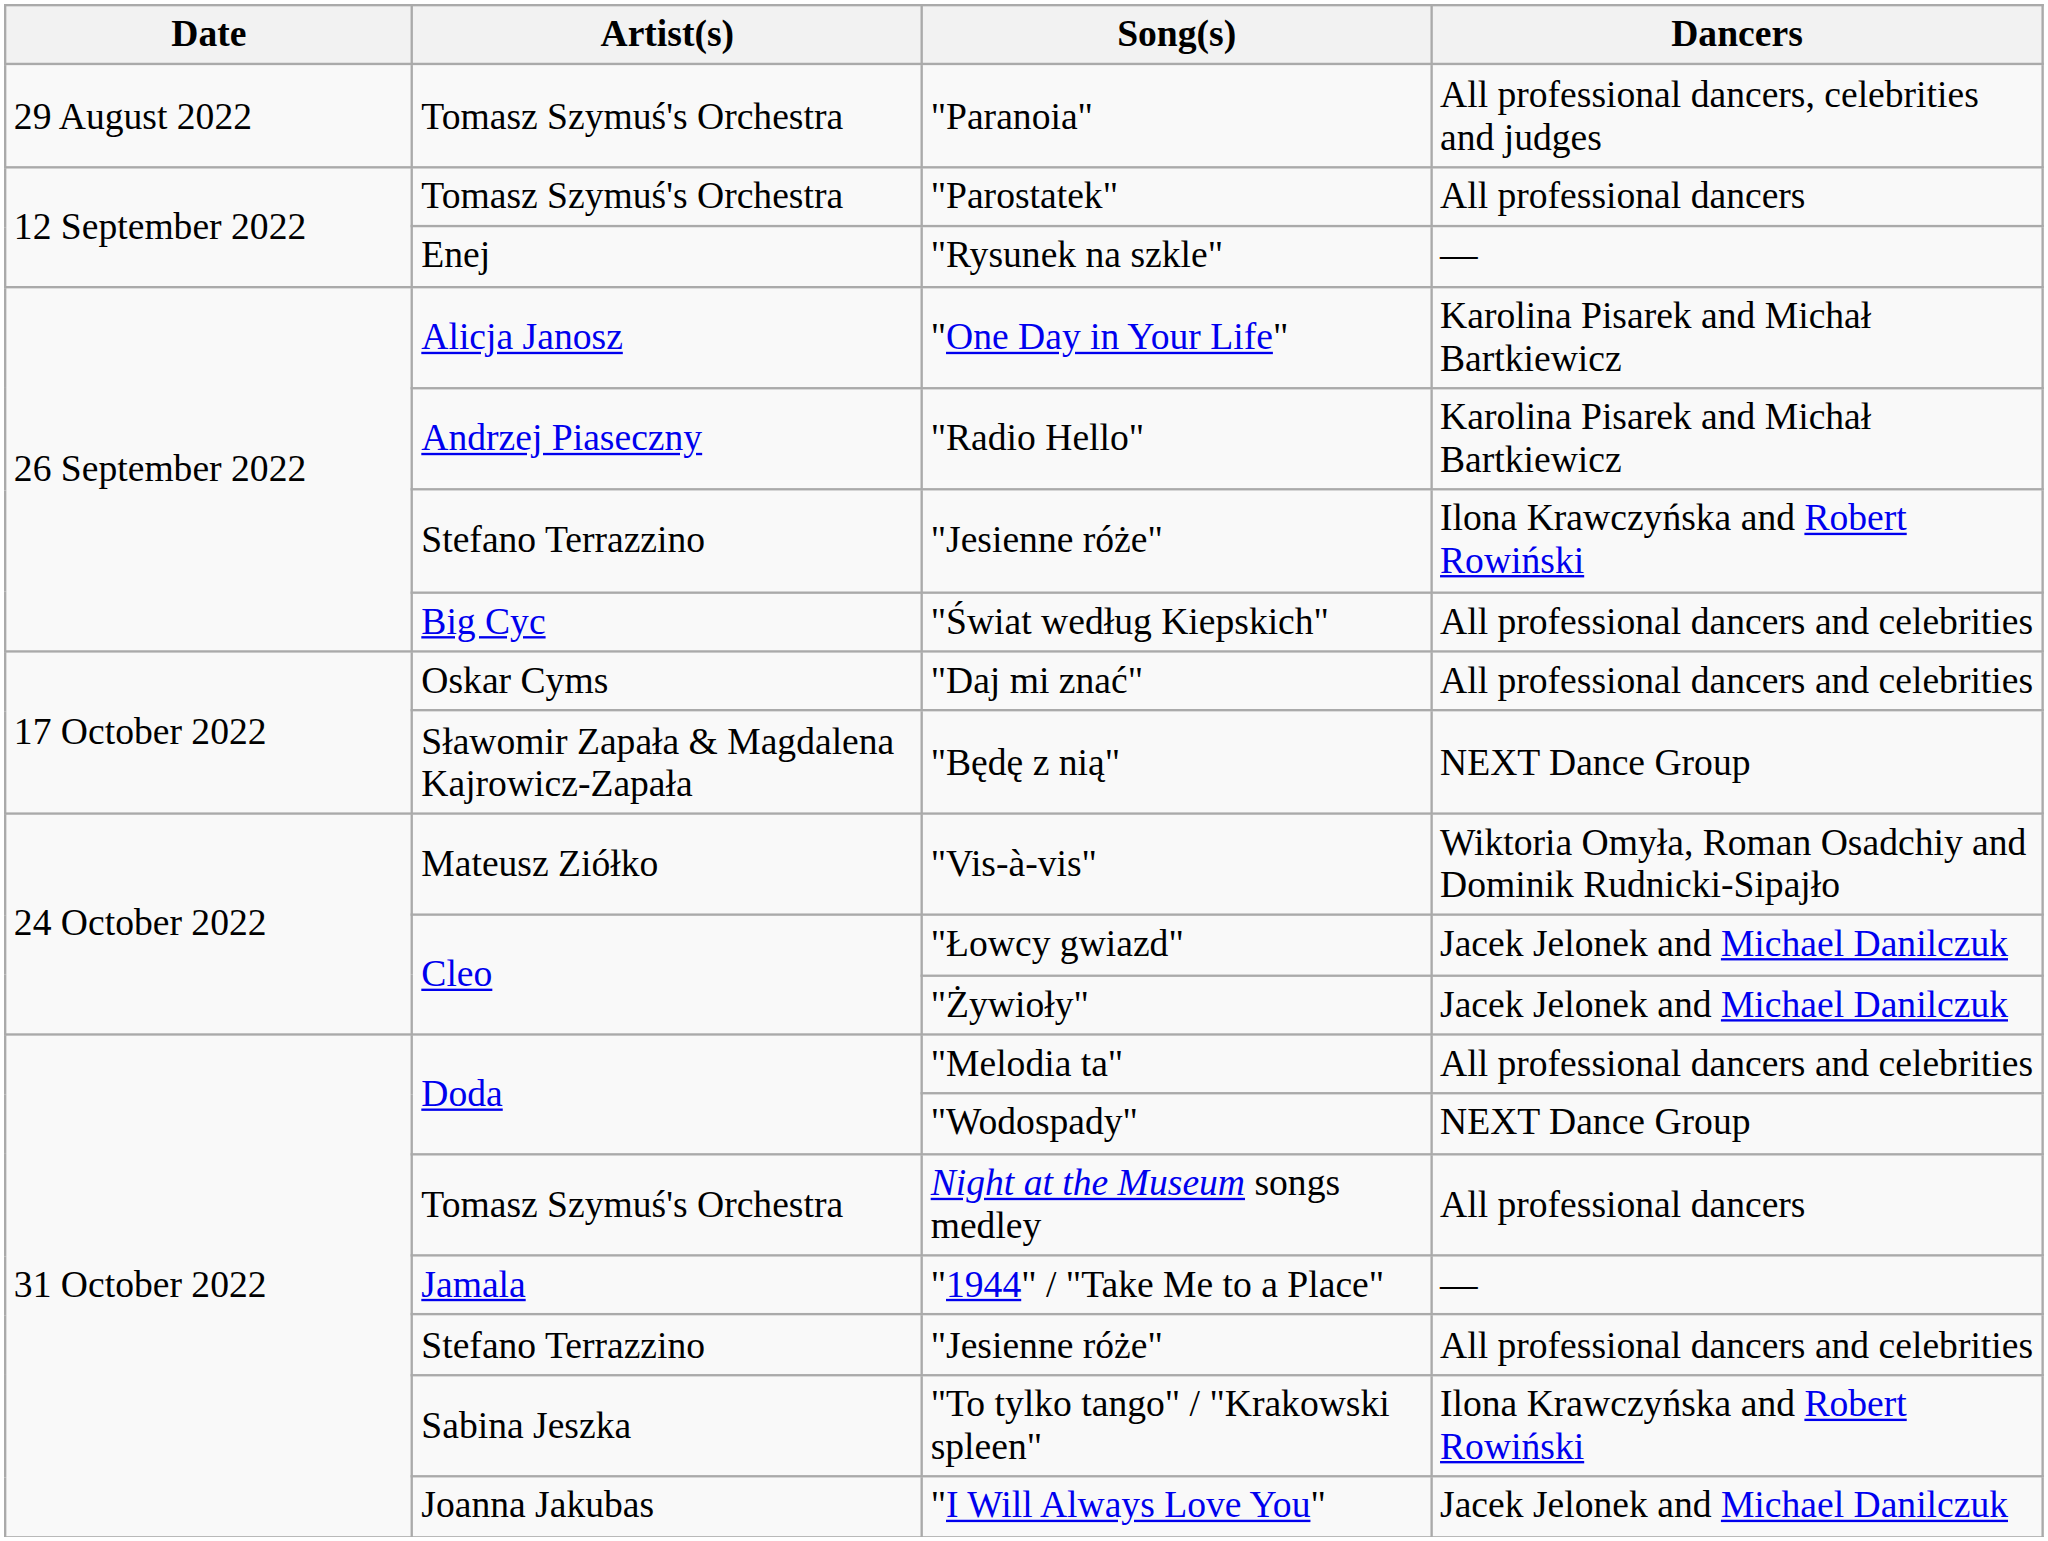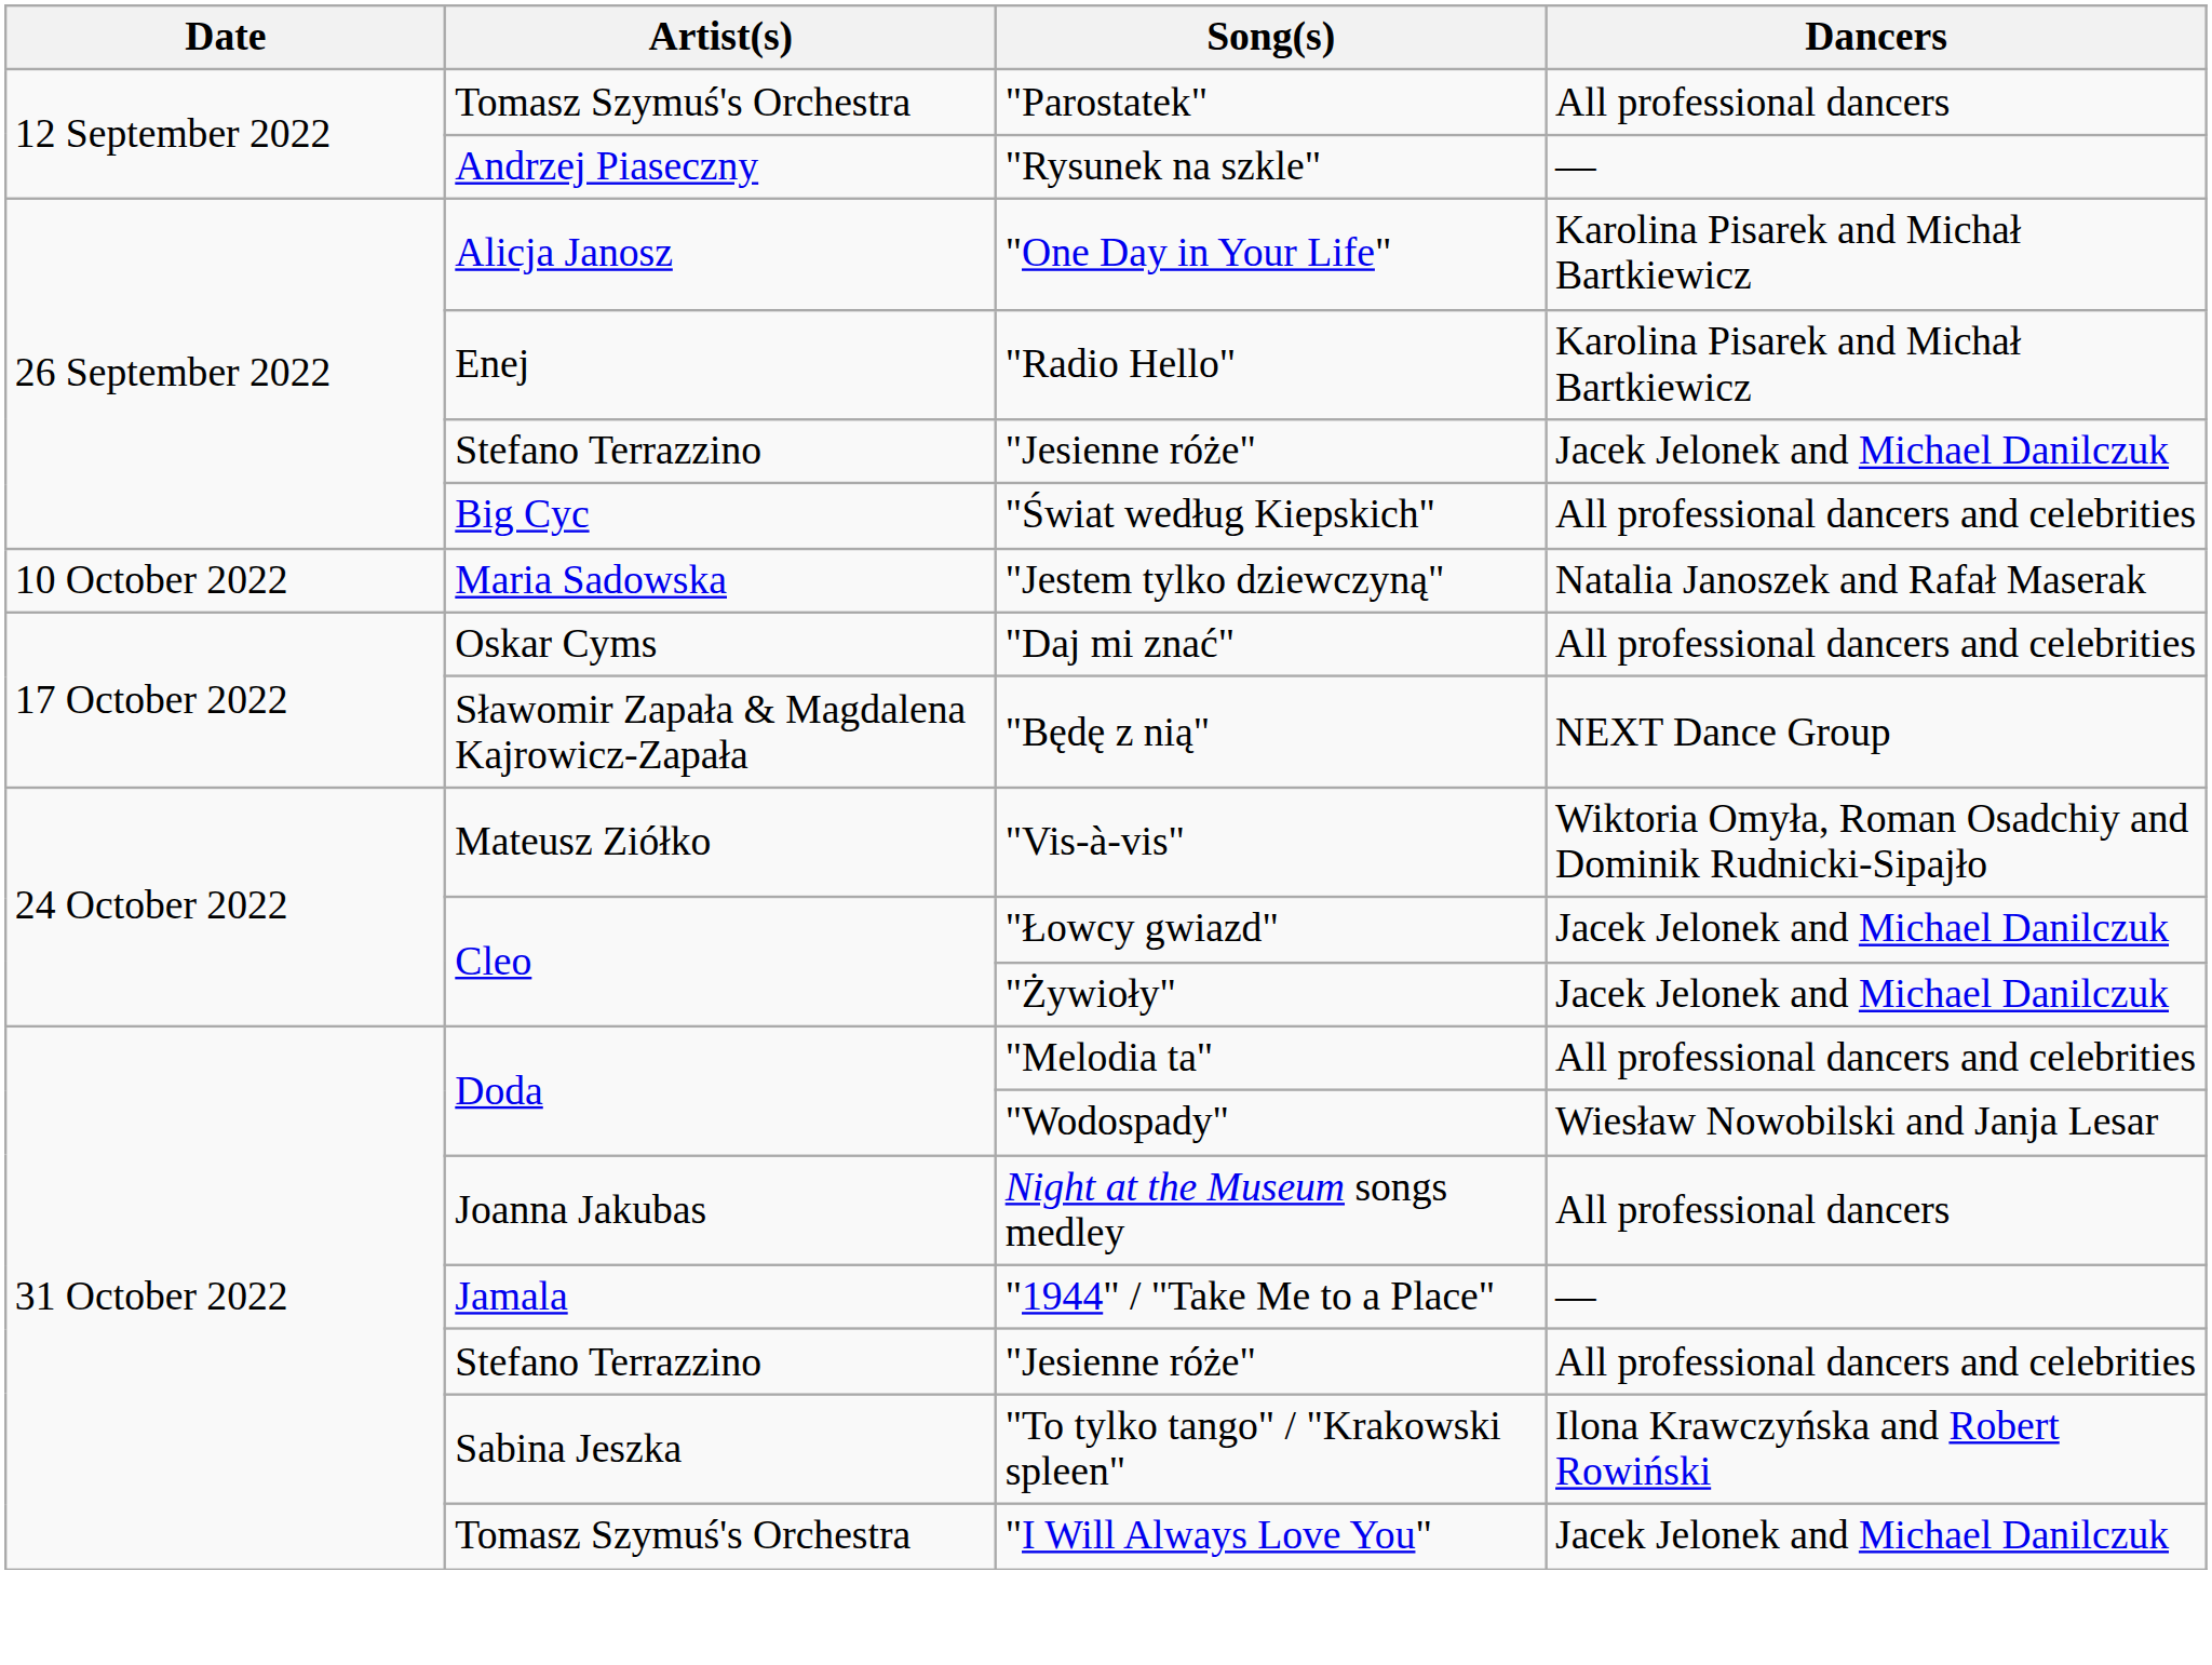 <table class="wikitable">
 <tr>
 <th style="width: 20%">Date</th>
 <th style="width: 25%">Artist(s)</th>
 <th style="width: 25%">Song(s)</th>
 <th>Dancers</th>
 </tr>
 <tr>
-<td>29 August 2022</td>
-<td>Tomasz Szymuś's Orchestra</td>
-<td>"Paranoia"</td>
-<td>All professional dancers, celebrities and judges</td>
-</tr>
-<tr>
 <td rowspan="2">12 September 2022</td>
 <td>Tomasz Szymuś's Orchestra</td>
 <td>"Parostatek"</td>
 <td>All professional dancers</td>
 </tr>
 <tr>
-<td>Enej</td>
+<td><a href='#'>Andrzej Piaseczny</a></td>
 <td>"Rysunek na szkle"</td>
 <td>—</td>
 </tr>
 <tr>
 <td rowspan="4">26 September 2022</td>
 <td><a href='#'>Alicja Janosz</a></td>
 <td>"<a href='#'>One Day in Your Life</a>"</td>
 <td>Karolina Pisarek and Michał Bartkiewicz</td>
 </tr>
 <tr>
-<td><a href='#'>Andrzej Piaseczny</a></td>
+<td>Enej</td>
 <td>"Radio Hello"</td>
 <td>Karolina Pisarek and Michał Bartkiewicz</td>
 </tr>
 <tr>
 <td>Stefano Terrazzino</td>
 <td>"Jesienne róże"</td>
-<td>Ilona Krawczyńska and <a href='#'>Robert Rowiński</a></td>
+<td>Jacek Jelonek and <a href='#'>Michael Danilczuk</a></td>
 </tr>
 <tr>
 <td><a href='#'>Big Cyc</a></td>
 <td>"Świat według Kiepskich"</td>
 <td>All professional dancers and celebrities</td>
+</tr>
+<tr>
+<td>10 October 2022</td>
+<td><a href='#'>Maria Sadowska</a></td>
+<td>"Jestem tylko dziewczyną"</td>
+<td>Natalia Janoszek and Rafał Maserak</td>
 </tr>
 <tr>
 <td rowspan="2">17 October 2022</td>
 <td>Oskar Cyms</td>
 <td>"Daj mi znać"</td>
 <td>All professional dancers and celebrities</td>
 </tr>
 <tr>
 <td>Sławomir Zapała & Magdalena Kajrowicz-Zapała</td>
 <td>"Będę z nią"</td>
 <td>NEXT Dance Group</td>
 </tr>
 <tr>
 <td rowspan="3">24 October 2022</td>
 <td>Mateusz Ziółko</td>
 <td>"Vis-à-vis"</td>
 <td>Wiktoria Omyła, Roman Osadchiy and Dominik Rudnicki-Sipajło</td>
 </tr>
 <tr>
 <td rowspan="2"><a href='#'>Cleo</a></td>
 <td>"Łowcy gwiazd"</td>
 <td>Jacek Jelonek and <a href='#'>Michael Danilczuk</a></td>
 </tr>
 <tr>
 <td>"Żywioły"</td>
 <td>Jacek Jelonek and <a href='#'>Michael Danilczuk</a></td>
 </tr>
 <tr>
 <td rowspan="7">31 October 2022</td>
 <td rowspan="2"><a href='#'>Doda</a></td>
 <td>"Melodia ta"</td>
 <td>All professional dancers and celebrities</td>
 </tr>
 <tr>
 <td>"Wodospady"</td>
-<td>NEXT Dance Group</td>
+<td>Wiesław Nowobilski and Janja Lesar</td>
 </tr>
 <tr>
-<td>Tomasz Szymuś's Orchestra</td>
+<td>Joanna Jakubas</td>
 <td><em><a href='#'>Night at the Museum</a></em> songs medley</td>
 <td>All professional dancers</td>
 </tr>
 <tr>
 <td><a href='#'>Jamala</a></td>
 <td>"<a href='#'>1944</a>" / "Take Me to a Place"</td>
 <td>—</td>
 </tr>
 <tr>
 <td>Stefano Terrazzino</td>
 <td>"Jesienne róże"</td>
 <td>All professional dancers and celebrities</td>
 </tr>
 <tr>
 <td>Sabina Jeszka</td>
 <td>"To tylko tango" / "Krakowski spleen"</td>
 <td>Ilona Krawczyńska and <a href='#'>Robert Rowiński</a></td>
 </tr>
 <tr>
-<td>Joanna Jakubas</td>
+<td>Tomasz Szymuś's Orchestra</td>
 <td>"<a href='#'>I Will Always Love You</a>"</td>
 <td>Jacek Jelonek and <a href='#'>Michael Danilczuk</a></td>
 </tr>
 </table>
